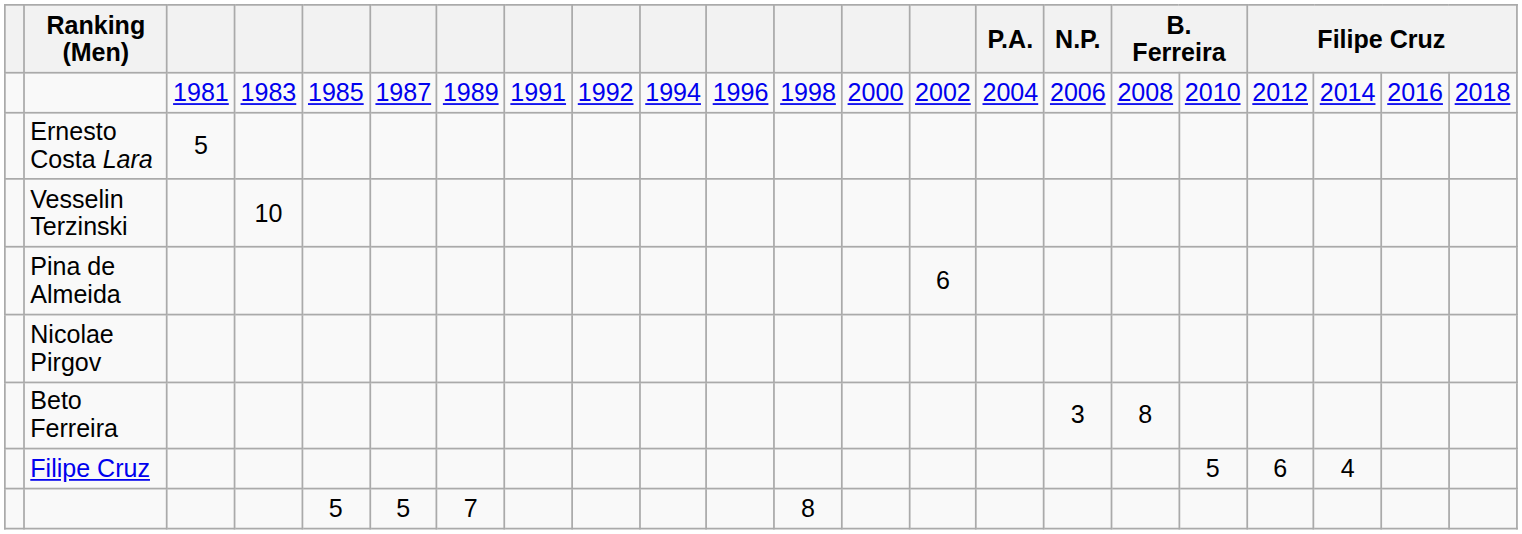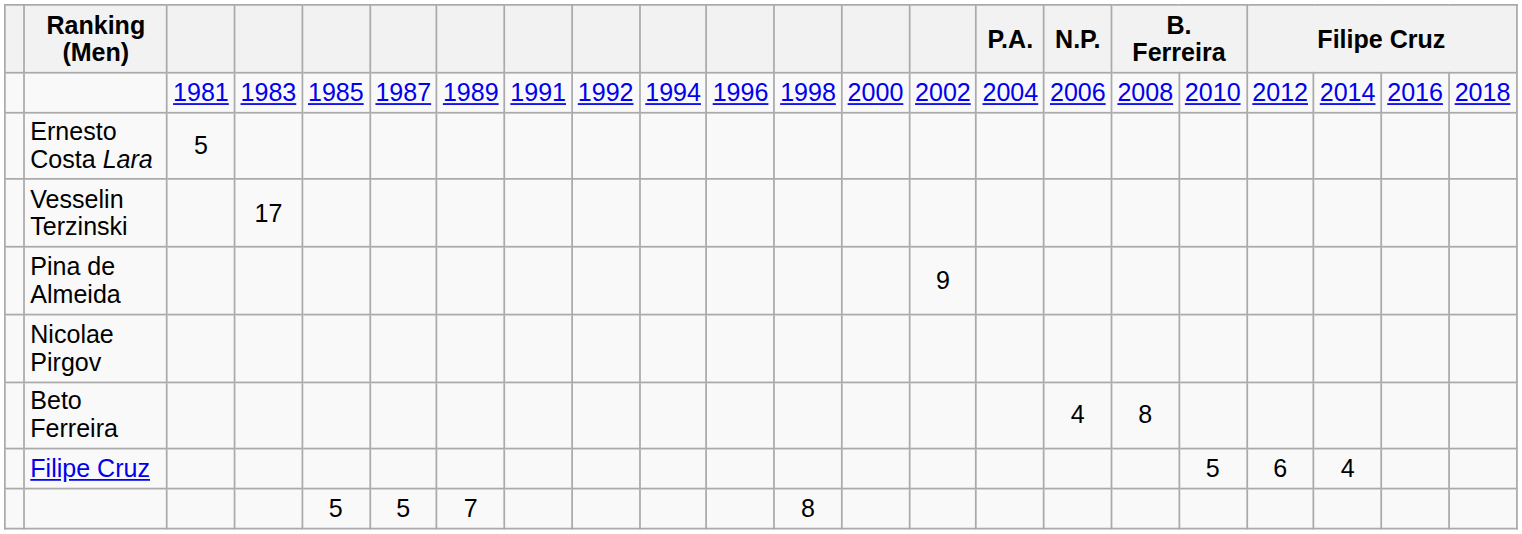 <table class="wikitable" style="text-align:left; font-size:90%">
 <tr>
 <th width=25></th>
 <th width=160>Ranking (Men)</th>
 <th></th>
 <th></th>
 <th></th>
 <th></th>
 <th></th>
 <th></th>
 <th></th>
 <th></th>
 <th></th>
 <th></th>
 <th></th>
 <th></th>
 <th colspan="1">P.A.</th>
 <th colspan="1">N.P.</th>
 <th colspan="2">B. Ferreira</th>
 <th colspan="5">Filipe Cruz</th>
 </tr>
 <tr>
 <td></td>
 <td></td>
 <td><a href='#'>1981</a></td>
 <td><a href='#'>1983</a></td>
 <td><a href='#'>1985</a></td>
 <td><a href='#'>1987</a></td>
 <td><a href='#'>1989</a></td>
 <td><a href='#'>1991</a></td>
 <td><a href='#'>1992</a></td>
 <td><a href='#'>1994</a></td>
 <td><a href='#'>1996</a></td>
 <td><a href='#'>1998</a></td>
 <td><a href='#'>2000</a></td>
 <td><a href='#'>2002</a></td>
 <td><a href='#'>2004</a></td>
 <td><a href='#'>2006</a></td>
 <td><a href='#'>2008</a></td>
 <td><a href='#'>2010</a></td>
 <td><a href='#'>2012</a></td>
 <td><a href='#'>2014</a></td>
 <td><a href='#'>2016</a></td>
 <td><a href='#'>2018</a></td>
 </tr>
 <tr>
 <td align=right></td>
 <td>Ernesto Costa <em>Lara</em></td>
 <td align=center>5</td>
 <td></td>
 <td></td>
 <td></td>
 <td></td>
 <td></td>
 <td></td>
 <td></td>
 <td></td>
 <td></td>
 <td></td>
 <td></td>
 <td></td>
 <td></td>
 <td></td>
 <td></td>
 <td></td>
 <td></td>
 <td></td>
 <td></td>
 </tr>
 <tr>
 <td align=right></td>
 <td>Vesselin Terzinski</td>
 <td></td>
-<td align=center>10</td>
+<td align=center>17</td>
 <td></td>
 <td></td>
 <td></td>
 <td></td>
 <td></td>
 <td></td>
 <td></td>
 <td></td>
 <td></td>
 <td></td>
 <td></td>
 <td></td>
 <td></td>
 <td></td>
 <td></td>
 <td></td>
 <td></td>
 <td></td>
 </tr>
 <tr>
 <td align=right></td>
 <td>Pina de Almeida</td>
 <td></td>
 <td></td>
 <td></td>
 <td></td>
 <td></td>
 <td></td>
 <td></td>
 <td></td>
 <td></td>
 <td></td>
 <td></td>
-<td align=center>6</td>
+<td align=center>9</td>
 <td></td>
 <td></td>
 <td></td>
 <td></td>
 <td></td>
 <td></td>
 <td></td>
 <td></td>
 </tr>
 <tr>
 <td align=right></td>
 <td>Nicolae Pirgov</td>
 <td></td>
 <td></td>
 <td></td>
 <td></td>
 <td></td>
 <td></td>
 <td></td>
 <td></td>
 <td></td>
 <td></td>
 <td></td>
 <td></td>
 <td align=center></td>
 <td></td>
 <td></td>
 <td></td>
 <td></td>
 <td></td>
 <td></td>
 <td></td>
 </tr>
 <tr>
 <td align=right></td>
 <td>Beto Ferreira</td>
 <td></td>
 <td></td>
 <td></td>
 <td></td>
 <td></td>
 <td></td>
 <td></td>
 <td></td>
 <td></td>
 <td></td>
 <td></td>
 <td></td>
 <td></td>
-<td align=center>3</td>
+<td align=center>4</td>
 <td align=center>8</td>
 <td></td>
 <td></td>
 <td></td>
 <td></td>
 <td></td>
 </tr>
 <tr>
 <td align=right></td>
 <td><a href='#'>Filipe Cruz</a></td>
 <td></td>
 <td></td>
 <td></td>
 <td></td>
 <td></td>
 <td></td>
 <td></td>
 <td></td>
 <td></td>
 <td></td>
 <td></td>
 <td></td>
 <td></td>
 <td></td>
 <td></td>
 <td align=center>5</td>
 <td align=center>6</td>
 <td align=center>4</td>
 <td align=center></td>
 <td align=center></td>
 </tr>
 <tr>
 <td></td>
 <td></td>
 <td></td>
 <td></td>
 <td align=center>5</td>
 <td align=center>5</td>
 <td align=center>7</td>
 <td></td>
 <td></td>
 <td></td>
 <td></td>
 <td align=center>8</td>
 <td></td>
 <td></td>
 <td></td>
 <td></td>
 <td></td>
 <td></td>
 <td></td>
 <td></td>
 <td></td>
 <td></td>
 </tr>
 </table>
